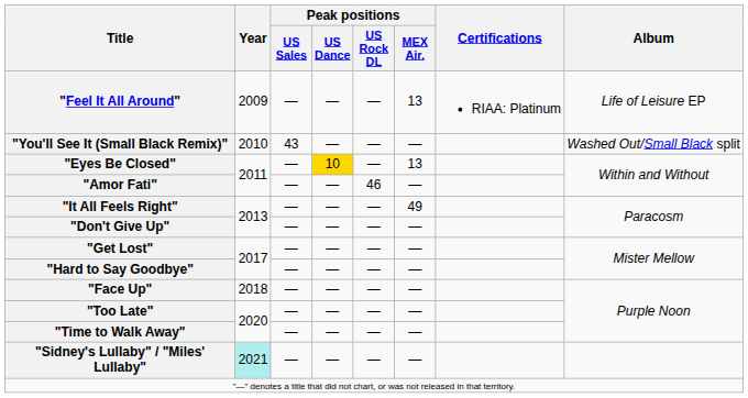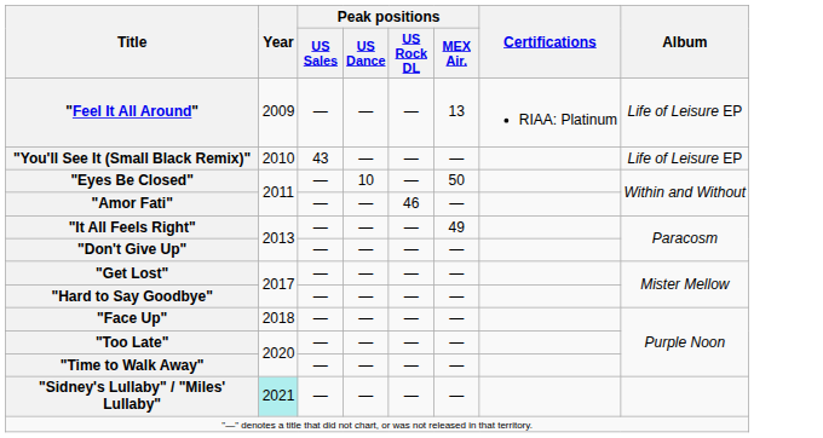 <table class="wikitable plainrowheaders" style="text-align:center;">
 <tr>
 <th scope="col" rowspan="2" style="width:17em;">Title</th>
 <th scope="col" rowspan="2">Year</th>
 <th scope="col" colspan="4">Peak positions</th>
 <th rowspan="2"><a href='#'>Certifications</a></th>
 <th rowspan="2" scope="col">Album</th>
 </tr>
 <tr>
 <th scope="col" style="width:3em;font-size:90%;"><a href='#'>US<br>Sales</a><br></th>
 <th scope="col" style="width:3em;font-size:90%;"><a href='#'>US<br>Dance</a><br></th>
 <th scope="col" style="width:3em;font-size:90%;"><a href='#'>US<br>Rock<br>DL</a><br></th>
 <th scope="col" style="width:3em;font-size:90%;"><a href='#'>MEX<br>Air.</a><br></th>
 </tr>
 <tr>
 <th scope="row">"<a href='#'>Feel It All Around</a>"</th>
 <td>2009</td>
 <td>—</td>
 <td>—</td>
 <td>—</td>
 <td>13</td>
 <td><br><ul><li>RIAA: Platinum</li></ul></td>
 <td><em>Life of Leisure</em> EP</td>
 </tr>
 <tr>
 <th scope="row">"You'll See It (Small Black Remix)"</th>
 <td>2010</td>
 <td>43</td>
 <td>—</td>
 <td>—</td>
 <td>—</td>
 <td></td>
-<td><em>Washed Out/<a href='#'>Small Black</a></em> split</td>
+<td><em>Life of Leisure</em> EP</td>
 </tr>
 <tr>
 <th scope="row">"Eyes Be Closed"</th>
 <td rowspan="2">2011</td>
 <td>—</td>
-<td style="background: gold;">10</td>
+<td>10</td>
 <td>—</td>
-<td>13</td>
+<td>50</td>
 <td></td>
 <td rowspan="2"><em>Within and Without</em></td>
 </tr>
 <tr>
 <th scope="row">"Amor Fati"</th>
 <td>—</td>
 <td>—</td>
 <td>46</td>
 <td>—</td>
 <td></td>
 </tr>
 <tr>
 <th scope="row">"It All Feels Right"</th>
 <td rowspan="2">2013</td>
 <td>—</td>
 <td>—</td>
 <td>—</td>
 <td>49</td>
 <td></td>
 <td rowspan="2"><em>Paracosm</em></td>
 </tr>
 <tr>
 <th scope="row">"Don't Give Up"</th>
 <td>—</td>
 <td>—</td>
 <td>—</td>
 <td>—</td>
 <td></td>
 </tr>
 <tr>
 <th scope="row">"Get Lost"</th>
 <td rowspan="2">2017</td>
 <td>—</td>
 <td>—</td>
 <td>—</td>
 <td>—</td>
 <td></td>
 <td rowspan="2"><em>Mister Mellow</em></td>
 </tr>
 <tr>
 <th scope="row">"Hard to Say Goodbye"</th>
 <td>—</td>
 <td>—</td>
 <td>—</td>
 <td>—</td>
 <td></td>
 </tr>
 <tr>
 <th scope="row">"Face Up"</th>
 <td>2018</td>
 <td>—</td>
 <td>—</td>
 <td>—</td>
 <td>—</td>
 <td></td>
 <td rowspan="3"><em>Purple Noon</em></td>
 </tr>
 <tr>
 <th scope="row">"Too Late"</th>
 <td rowspan="2">2020</td>
 <td>—</td>
 <td>—</td>
 <td>—</td>
 <td>—</td>
 <td></td>
 </tr>
 <tr>
 <th scope="row">"Time to Walk Away"</th>
 <td>—</td>
 <td>—</td>
 <td>—</td>
 <td>—</td>
 <td></td>
 </tr>
 <tr>
 <th scope="row">"Sidney's Lullaby" / "Miles' Lullaby"</th>
 <td style="background: paleturquoise;">2021</td>
 <td>—</td>
 <td>—</td>
 <td>—</td>
 <td>—</td>
 <td></td>
 <td></td>
 </tr>
 <tr>
 <td colspan="10" style="font-size:8pt">"—" denotes a title that did not chart, or was not released in that territory.</td>
 </tr>
 </table>
